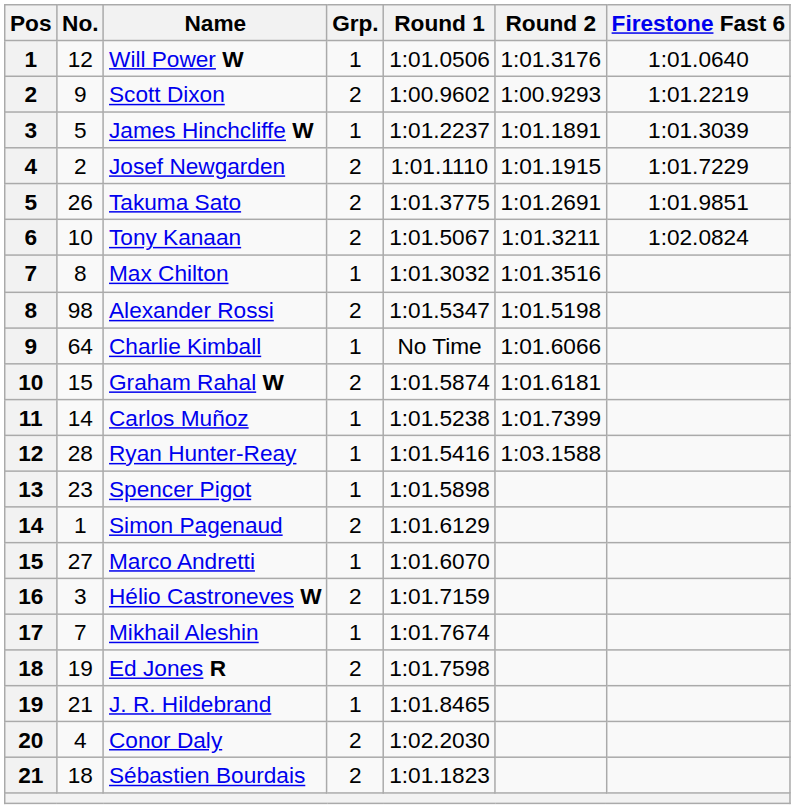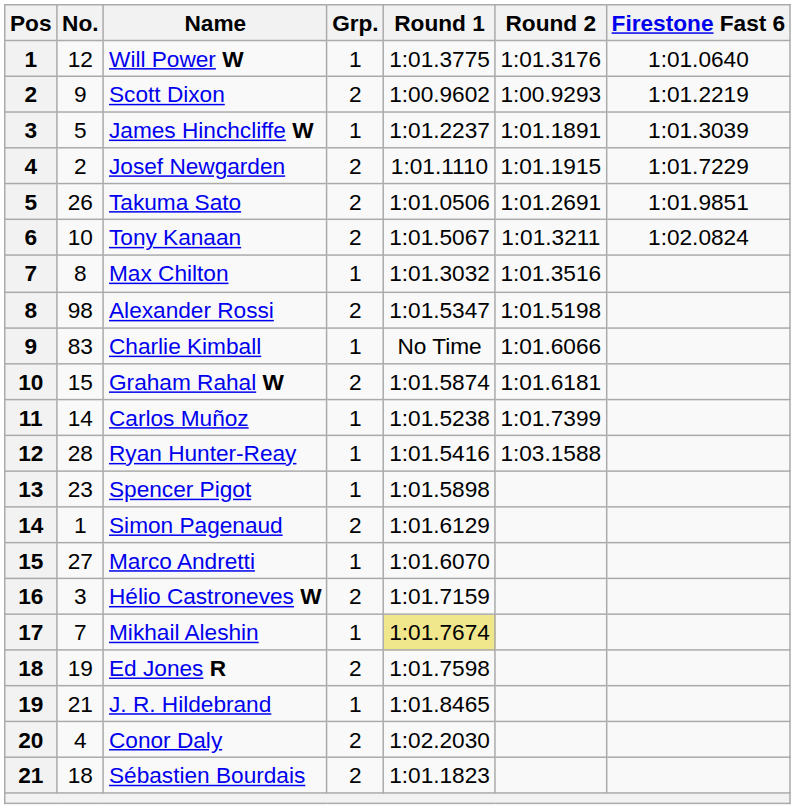 <table class="wikitable sortable" style="text-align:center; font-size: 95%;">
 <tr>
 <th>Pos</th>
 <th>No.</th>
 <th>Name</th>
 <th>Grp.</th>
 <th>Round 1</th>
 <th>Round 2</th>
 <th><a href='#'>Firestone</a> Fast 6</th>
 </tr>
 <tr>
 <th scope="row">1</th>
 <td>12</td>
 <td align="left"> <a href='#'>Will Power</a> <strong><span>W</span></strong></td>
 <td>1</td>
-<td>1:01.0506</td>
+<td>1:01.3775</td>
 <td>1:01.3176</td>
 <td>1:01.0640</td>
 </tr>
 <tr>
 <th scope="row">2</th>
 <td>9</td>
 <td align="left"> <a href='#'>Scott Dixon</a></td>
 <td>2</td>
 <td>1:00.9602</td>
 <td>1:00.9293</td>
 <td>1:01.2219</td>
 </tr>
 <tr>
 <th scope="row">3</th>
 <td>5</td>
 <td align="left"> <a href='#'>James Hinchcliffe</a> <strong><span>W</span></strong></td>
 <td>1</td>
 <td>1:01.2237</td>
 <td>1:01.1891</td>
 <td>1:01.3039</td>
 </tr>
 <tr>
 <th scope="row">4</th>
 <td>2</td>
 <td align="left"> <a href='#'>Josef Newgarden</a></td>
 <td>2</td>
 <td>1:01.1110</td>
 <td>1:01.1915</td>
 <td>1:01.7229</td>
 </tr>
 <tr>
 <th scope="row">5</th>
 <td>26</td>
 <td align="left"> <a href='#'>Takuma Sato</a></td>
 <td>2</td>
-<td>1:01.3775</td>
+<td>1:01.0506</td>
 <td>1:01.2691</td>
 <td>1:01.9851</td>
 </tr>
 <tr>
 <th scope="row">6</th>
 <td>10</td>
 <td align="left"> <a href='#'>Tony Kanaan</a></td>
 <td>2</td>
 <td>1:01.5067</td>
 <td>1:01.3211</td>
 <td>1:02.0824</td>
 </tr>
 <tr>
 <th scope="row">7</th>
 <td>8</td>
 <td align="left"> <a href='#'>Max Chilton</a></td>
 <td>1</td>
 <td>1:01.3032</td>
 <td>1:01.3516</td>
 <td></td>
 </tr>
 <tr>
 <th scope="row">8</th>
 <td>98</td>
 <td align="left"> <a href='#'>Alexander Rossi</a></td>
 <td>2</td>
 <td>1:01.5347</td>
 <td>1:01.5198</td>
 <td></td>
 </tr>
 <tr>
 <th scope="row">9</th>
-<td>64</td>
+<td>83</td>
 <td align="left"> <a href='#'>Charlie Kimball</a></td>
 <td>1</td>
 <td>No Time</td>
 <td>1:01.6066</td>
 <td></td>
 </tr>
 <tr>
 <th scope="row">10</th>
 <td>15</td>
 <td align="left"> <a href='#'>Graham Rahal</a> <strong><span>W</span></strong></td>
 <td>2</td>
 <td>1:01.5874</td>
 <td>1:01.6181</td>
 <td></td>
 </tr>
 <tr>
 <th scope="row">11</th>
 <td>14</td>
 <td align="left"> <a href='#'>Carlos Muñoz</a></td>
 <td>1</td>
 <td>1:01.5238</td>
 <td>1:01.7399</td>
 <td></td>
 </tr>
 <tr>
 <th scope="row">12</th>
 <td>28</td>
 <td align="left"> <a href='#'>Ryan Hunter-Reay</a></td>
 <td>1</td>
 <td>1:01.5416</td>
 <td>1:03.1588</td>
 <td></td>
 </tr>
 <tr>
 <th scope="row">13</th>
 <td>23</td>
 <td align="left"> <a href='#'>Spencer Pigot</a></td>
 <td>1</td>
 <td>1:01.5898</td>
 <td></td>
 <td></td>
 </tr>
 <tr>
 <th scope="row">14</th>
 <td>1</td>
 <td align="left"> <a href='#'>Simon Pagenaud</a></td>
 <td>2</td>
 <td>1:01.6129</td>
 <td></td>
 <td></td>
 </tr>
 <tr>
 <th scope="row">15</th>
 <td>27</td>
 <td align="left"> <a href='#'>Marco Andretti</a></td>
 <td>1</td>
 <td>1:01.6070</td>
 <td></td>
 <td></td>
 </tr>
 <tr>
 <th scope="row">16</th>
 <td>3</td>
 <td align="left"> <a href='#'>Hélio Castroneves</a> <strong><span>W</span></strong></td>
 <td>2</td>
 <td>1:01.7159</td>
 <td></td>
 <td></td>
 </tr>
 <tr>
 <th scope="row">17</th>
 <td>7</td>
 <td align="left"> <a href='#'>Mikhail Aleshin</a></td>
 <td>1</td>
-<td>1:01.7674</td>
+<td style="background: khaki;">1:01.7674</td>
 <td></td>
 <td></td>
 </tr>
 <tr>
 <th scope="row">18</th>
 <td>19</td>
 <td align="left"> <a href='#'>Ed Jones</a> <strong><span>R</span></strong></td>
 <td>2</td>
 <td>1:01.7598</td>
 <td></td>
 <td></td>
 </tr>
 <tr>
 <th scope="row">19</th>
 <td>21</td>
 <td align="left"> <a href='#'>J. R. Hildebrand</a></td>
 <td>1</td>
 <td>1:01.8465</td>
 <td></td>
 <td></td>
 </tr>
 <tr>
 <th scope="row">20</th>
 <td>4</td>
 <td align="left"> <a href='#'>Conor Daly</a></td>
 <td>2</td>
 <td>1:02.2030</td>
 <td></td>
 <td></td>
 </tr>
 <tr>
 <th scope="row">21</th>
 <td>18</td>
 <td align="left"> <a href='#'>Sébastien Bourdais</a></td>
 <td>2</td>
 <td>1:01.1823</td>
 <td></td>
 <td></td>
 </tr>
 <tr>
 <th colspan=11></th>
 </tr>
 </table>
